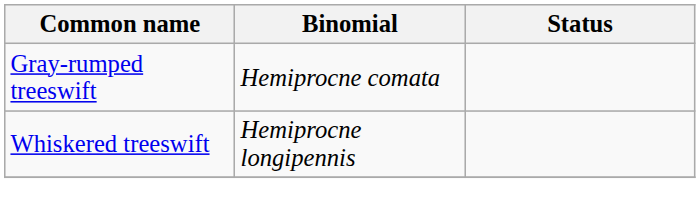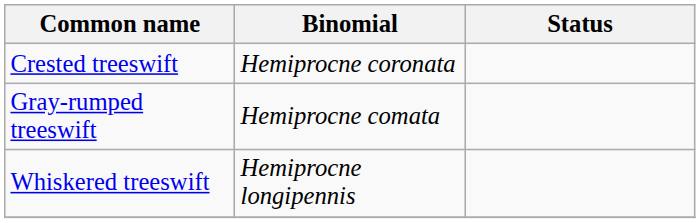 <table width=72% class="wikitable">
 <tr>
 <th width=24%>Common name</th>
 <th width=24%>Binomial</th>
 <th width=24%>Status</th>
+</tr>
+<tr>
+<td><a href='#'>Crested treeswift</a></td>
+<td><em>Hemiprocne coronata</em></td>
+<td></td>
 </tr>
 <tr>
 <td><a href='#'>Gray-rumped treeswift</a></td>
 <td><em>Hemiprocne comata</em></td>
 <td></td>
 </tr>
 <tr>
 <td><a href='#'>Whiskered treeswift</a></td>
 <td><em>Hemiprocne longipennis</em></td>
 <td></td>
 </tr>
 <tr>
 </tr>
 </table>
